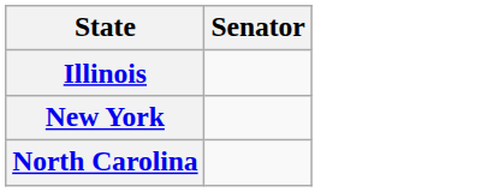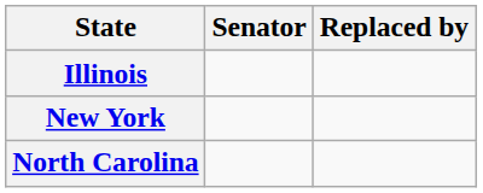 <table class="wikitable sortable plainrowheaders">
 <tr>
 <th scope="col">State</th>
 <th scope="col">Senator</th>
+<th scope="col">Replaced by</th>
 </tr>
 <tr>
 <th><a href='#'>Illinois</a></th>
+<td></td>
 <td></td>
 </tr>
 <tr>
 <th><a href='#'>New York</a></th>
 <td></td>
+<td></td>
 </tr>
 <tr>
 <th><a href='#'>North Carolina</a></th>
 <td></td>
+<td></td>
 </tr>
 </table>
